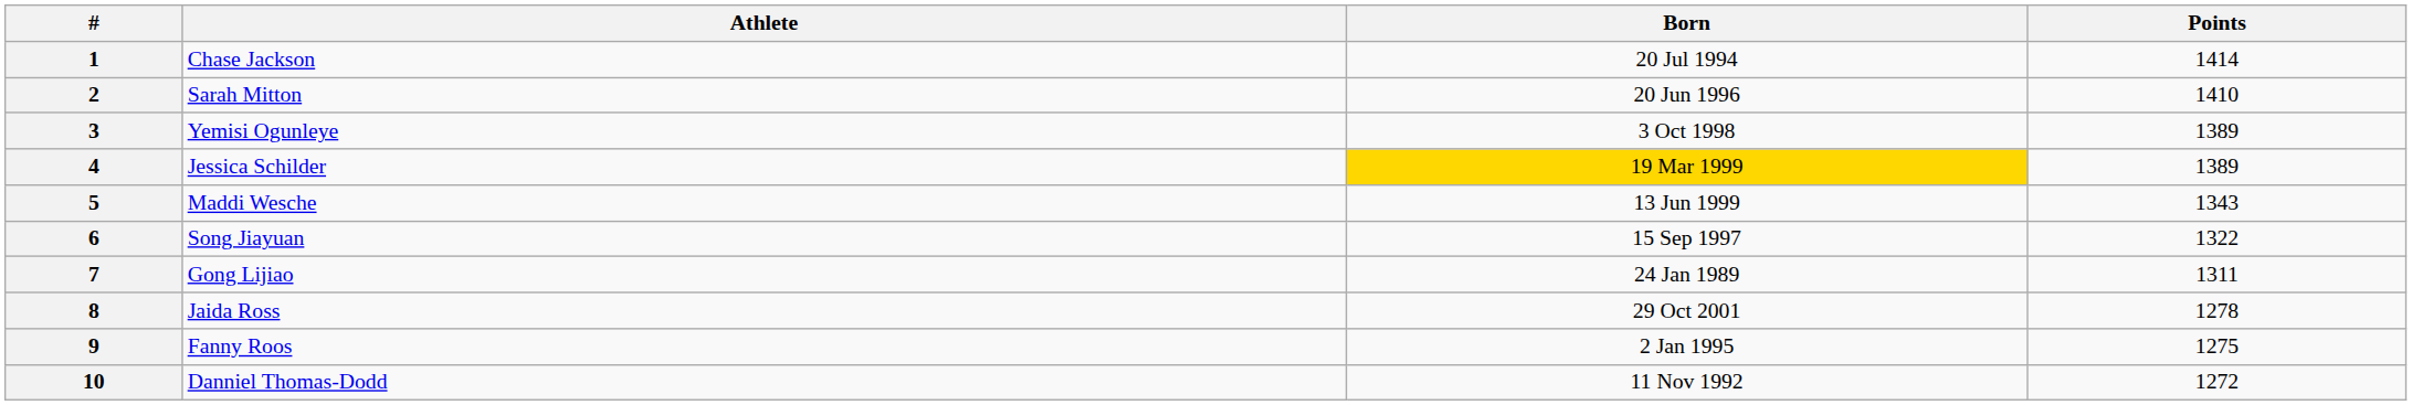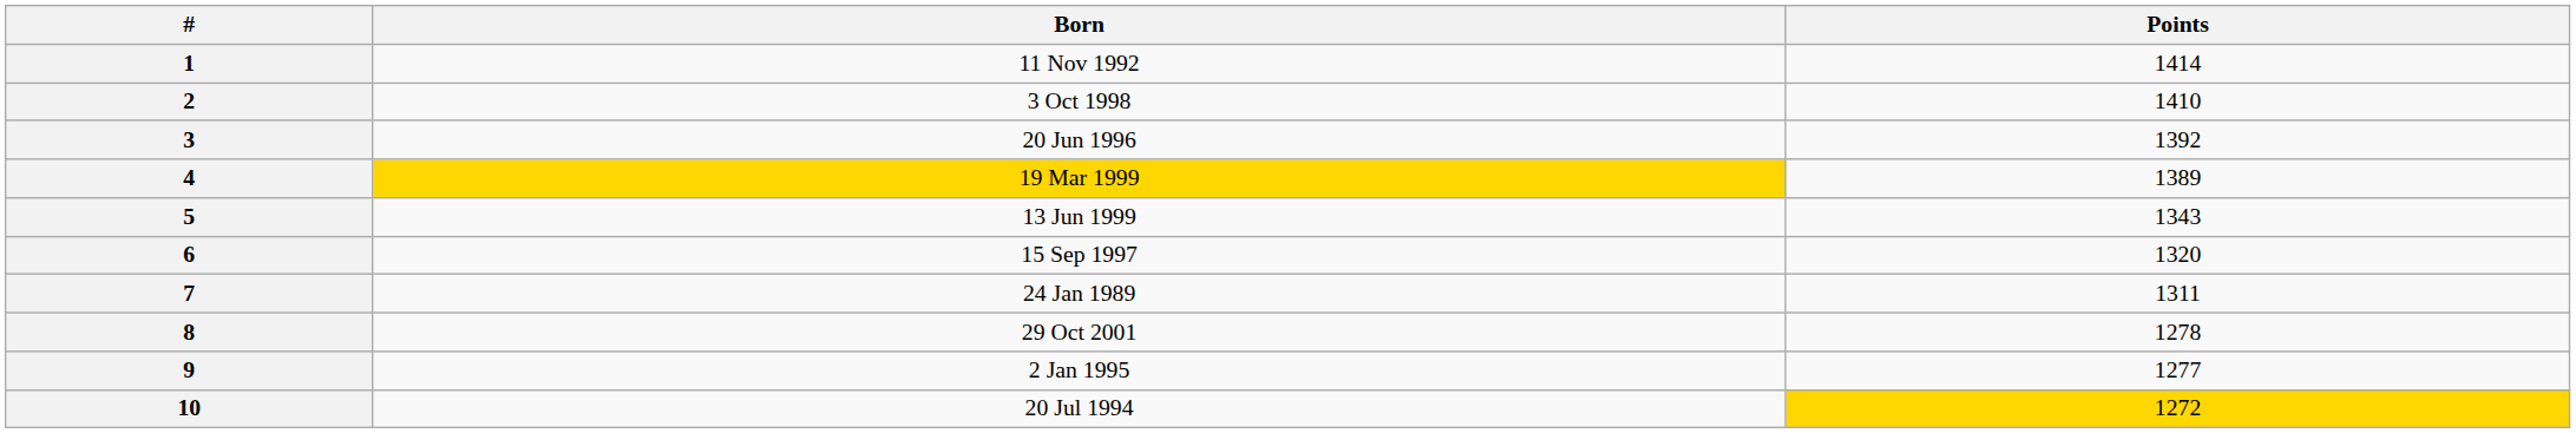 <table class="wikitable" width=80% style="font-size:90%; text-align:center;">
 <tr>
 <th>#</th>
-<th>Athlete</th>
 <th>Born</th>
 <th>Points</th>
 </tr>
 <tr>
 <th>1</th>
-<td align=left> <a href='#'>Chase Jackson</a></td>
-<td>20 Jul 1994</td>
+<td>11 Nov 1992</td>
 <td>1414</td>
 </tr>
 <tr>
 <th>2</th>
-<td align=left> <a href='#'>Sarah Mitton</a></td>
-<td>20 Jun 1996</td>
+<td>3 Oct 1998</td>
 <td>1410</td>
 </tr>
 <tr>
 <th>3</th>
-<td align=left> <a href='#'>Yemisi Ogunleye</a></td>
-<td>3 Oct 1998</td>
-<td>1389</td>
+<td>20 Jun 1996</td>
+<td>1392</td>
 </tr>
 <tr>
 <th>4</th>
-<td align=left> <a href='#'>Jessica Schilder</a></td>
 <td style="background: gold;">19 Mar 1999</td>
 <td>1389</td>
 </tr>
 <tr>
 <th>5</th>
-<td align=left> <a href='#'>Maddi Wesche</a></td>
 <td>13 Jun 1999</td>
 <td>1343</td>
 </tr>
 <tr>
 <th>6</th>
-<td align=left> <a href='#'>Song Jiayuan</a></td>
 <td>15 Sep 1997</td>
-<td>1322</td>
+<td>1320</td>
 </tr>
 <tr>
 <th>7</th>
-<td align=left> <a href='#'>Gong Lijiao</a></td>
 <td>24 Jan 1989</td>
 <td>1311</td>
 </tr>
 <tr>
 <th>8</th>
-<td align=left> <a href='#'>Jaida Ross</a></td>
 <td>29 Oct 2001</td>
 <td>1278</td>
 </tr>
 <tr>
 <th>9</th>
-<td align=left> <a href='#'>Fanny Roos</a></td>
 <td>2 Jan 1995</td>
-<td>1275</td>
+<td>1277</td>
 </tr>
 <tr>
 <th>10</th>
-<td align=left> <a href='#'>Danniel Thomas-Dodd</a></td>
-<td>11 Nov 1992</td>
-<td>1272</td>
+<td>20 Jul 1994</td>
+<td style="background: gold;">1272</td>
 </tr>
 </table>
